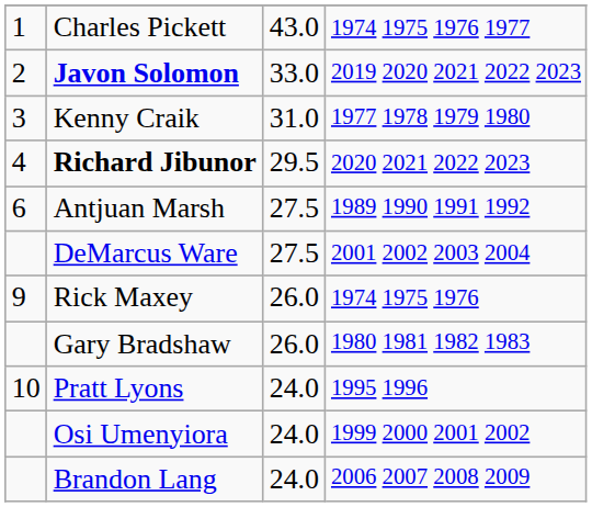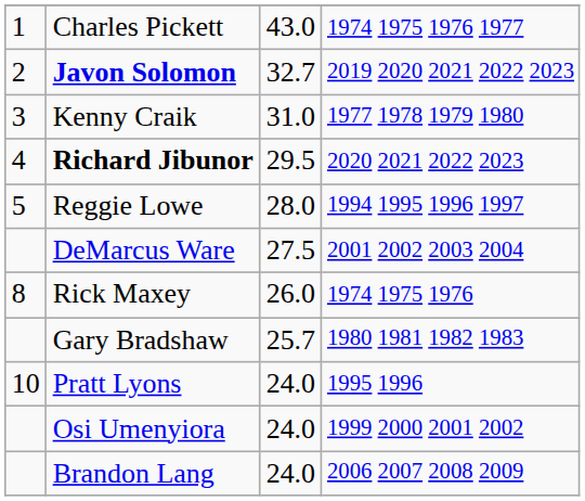 <table class="wikitable">
 <tr>
 </tr>
 <tr>
 <td>1</td>
 <td>Charles Pickett</td>
 <td>43.0</td>
 <td style="font-size:80%;"><a href='#'>1974</a> <a href='#'>1975</a> <a href='#'>1976</a> <a href='#'>1977</a></td>
 </tr>
 <tr>
 <td>2</td>
 <td><strong><a href='#'>Javon Solomon</a></strong></td>
-<td>33.0</td>
+<td>32.7</td>
 <td style="font-size:80%;"><a href='#'>2019</a> <a href='#'>2020</a> <a href='#'>2021</a> <a href='#'>2022</a> <a href='#'>2023</a></td>
 </tr>
 <tr>
 <td>3</td>
 <td>Kenny Craik</td>
 <td>31.0</td>
 <td style="font-size:80%;"><a href='#'>1977</a> <a href='#'>1978</a> <a href='#'>1979</a> <a href='#'>1980</a></td>
 </tr>
 <tr>
 <td>4</td>
 <td><strong>Richard Jibunor</strong></td>
 <td>29.5</td>
 <td style="font-size:80%;"><a href='#'>2020</a> <a href='#'>2021</a> <a href='#'>2022</a> <a href='#'>2023</a></td>
 </tr>
 <tr>
-<td>6</td>
-<td>Antjuan Marsh</td>
-<td>27.5</td>
-<td style="font-size:80%;"><a href='#'>1989</a> <a href='#'>1990</a> <a href='#'>1991</a> <a href='#'>1992</a></td>
+<td>5</td>
+<td>Reggie Lowe</td>
+<td>28.0</td>
+<td style="font-size:80%;"><a href='#'>1994</a> <a href='#'>1995</a> <a href='#'>1996</a> <a href='#'>1997</a></td>
 </tr>
 <tr>
 <td></td>
 <td><a href='#'>DeMarcus Ware</a></td>
 <td>27.5</td>
 <td style="font-size:80%;"><a href='#'>2001</a> <a href='#'>2002</a> <a href='#'>2003</a> <a href='#'>2004</a></td>
 </tr>
 <tr>
-<td>9</td>
+<td>8</td>
 <td>Rick Maxey</td>
 <td>26.0</td>
 <td style="font-size:80%;"><a href='#'>1974</a> <a href='#'>1975</a> <a href='#'>1976</a></td>
 </tr>
 <tr>
 <td></td>
 <td>Gary Bradshaw</td>
-<td>26.0</td>
+<td>25.7</td>
 <td style="font-size:80%;"><a href='#'>1980</a> <a href='#'>1981</a> <a href='#'>1982</a> <a href='#'>1983</a></td>
 </tr>
 <tr>
 <td>10</td>
 <td><a href='#'>Pratt Lyons</a></td>
 <td>24.0</td>
 <td style="font-size:80%;"><a href='#'>1995</a> <a href='#'>1996</a></td>
 </tr>
 <tr>
 <td></td>
 <td><a href='#'>Osi Umenyiora</a></td>
 <td>24.0</td>
 <td style="font-size:80%;"><a href='#'>1999</a> <a href='#'>2000</a> <a href='#'>2001</a> <a href='#'>2002</a></td>
 </tr>
 <tr>
 <td></td>
 <td><a href='#'>Brandon Lang</a></td>
 <td>24.0</td>
 <td style="font-size:80%;"><a href='#'>2006</a> <a href='#'>2007</a> <a href='#'>2008</a> <a href='#'>2009</a></td>
 </tr>
 </table>
